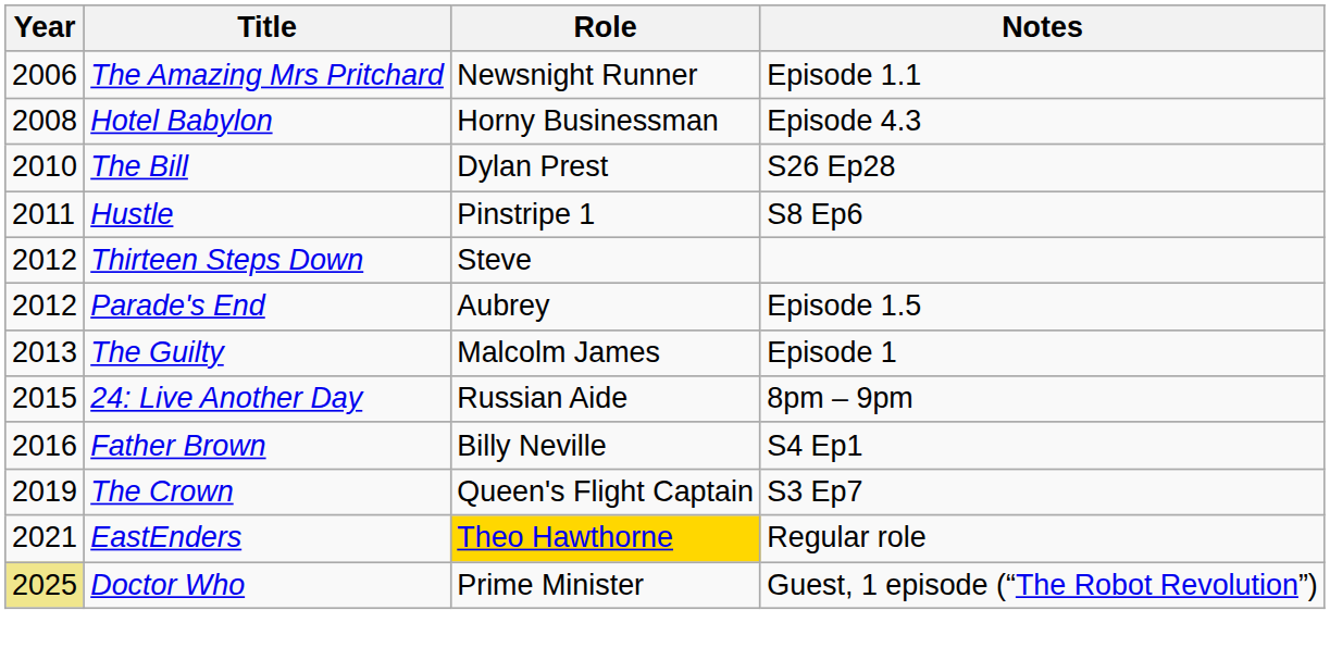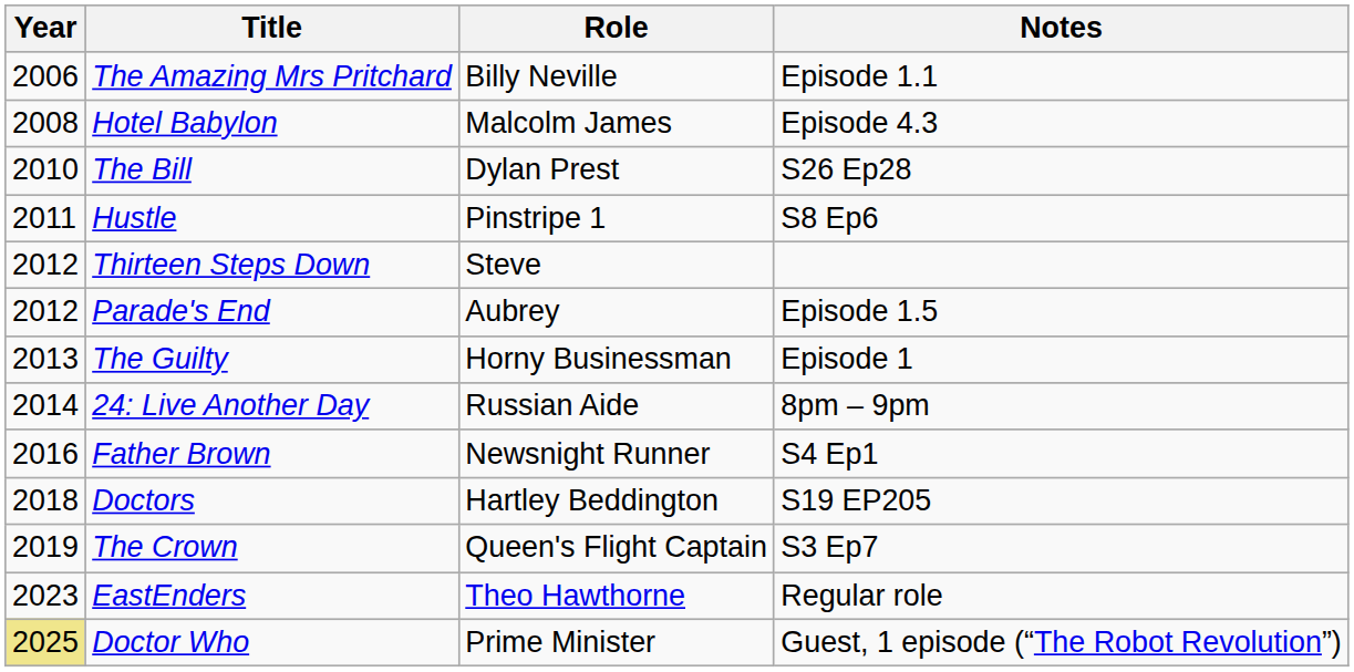 <table class="wikitable sortable">
 <tr>
 <th>Year</th>
 <th>Title</th>
 <th>Role</th>
 <th>Notes</th>
 </tr>
 <tr>
 <td>2006</td>
 <td><em><a href='#'>The Amazing Mrs Pritchard</a></em></td>
-<td>Newsnight Runner</td>
+<td>Billy Neville</td>
 <td>Episode 1.1</td>
 </tr>
 <tr>
 <td>2008</td>
 <td><em><a href='#'>Hotel Babylon</a></em></td>
-<td>Horny Businessman</td>
+<td>Malcolm James</td>
 <td>Episode 4.3</td>
 </tr>
 <tr>
 <td>2010</td>
 <td><em><a href='#'>The Bill</a></em></td>
 <td>Dylan Prest</td>
 <td>S26 Ep28</td>
 </tr>
 <tr>
 <td>2011</td>
 <td><em><a href='#'>Hustle</a></em></td>
 <td>Pinstripe 1</td>
 <td>S8 Ep6</td>
 </tr>
 <tr>
 <td>2012</td>
 <td><em><a href='#'>Thirteen Steps Down</a></em></td>
 <td>Steve</td>
 <td></td>
 </tr>
 <tr>
 <td>2012</td>
 <td><em><a href='#'>Parade's End</a></em></td>
 <td>Aubrey</td>
 <td>Episode 1.5</td>
 </tr>
 <tr>
 <td>2013</td>
 <td><em><a href='#'>The Guilty</a></em></td>
-<td>Malcolm James</td>
+<td>Horny Businessman</td>
 <td>Episode 1</td>
 </tr>
 <tr>
-<td>2015</td>
+<td>2014</td>
 <td><em><a href='#'>24: Live Another Day</a></em></td>
 <td>Russian Aide</td>
 <td>8pm – 9pm</td>
 </tr>
 <tr>
 <td>2016</td>
 <td><em><a href='#'>Father Brown</a></em></td>
-<td>Billy Neville</td>
+<td>Newsnight Runner</td>
 <td>S4 Ep1</td>
+</tr>
+<tr>
+<td>2018</td>
+<td><em><a href='#'>Doctors</a></em></td>
+<td>Hartley Beddington</td>
+<td>S19 EP205</td>
 </tr>
 <tr>
 <td>2019</td>
 <td><em><a href='#'>The Crown</a></em></td>
 <td>Queen's Flight Captain</td>
 <td>S3 Ep7</td>
 </tr>
 <tr>
-<td>2021</td>
+<td>2023</td>
 <td><em><a href='#'>EastEnders</a></em></td>
-<td style="background: gold;"><a href='#'>Theo Hawthorne</a></td>
+<td><a href='#'>Theo Hawthorne</a></td>
 <td>Regular role</td>
 </tr>
 <tr>
 <td style="background: khaki;">2025</td>
 <td><em><a href='#'>Doctor Who</a></em></td>
 <td>Prime Minister</td>
 <td>Guest, 1 episode (“<a href='#'>The Robot Revolution</a>”)</td>
 </tr>
 </table>
